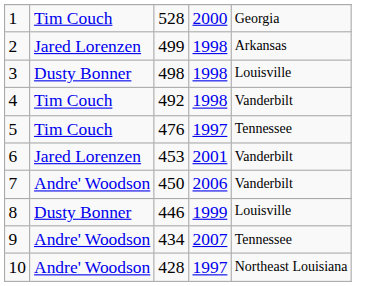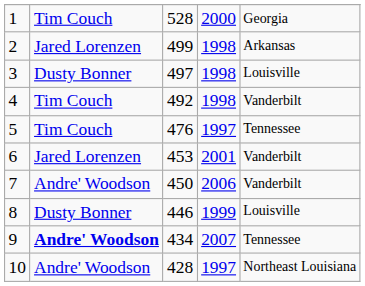 <table class="wikitable">
 <tr>
 </tr>
 <tr>
 <td>1</td>
 <td><a href='#'>Tim Couch</a></td>
 <td>528</td>
 <td><a href='#'>2000</a></td>
 <td style="font-size:80%;">Georgia</td>
 </tr>
 <tr>
 <td>2</td>
 <td><a href='#'>Jared Lorenzen</a></td>
 <td>499</td>
 <td><a href='#'>1998</a></td>
 <td style="font-size:80%;">Arkansas</td>
 </tr>
 <tr>
 <td>3</td>
 <td><a href='#'>Dusty Bonner</a></td>
-<td>498</td>
+<td>497</td>
 <td><a href='#'>1998</a></td>
 <td style="font-size:80%;">Louisville</td>
 </tr>
 <tr>
 <td>4</td>
 <td><a href='#'>Tim Couch</a></td>
 <td>492</td>
 <td><a href='#'>1998</a></td>
 <td style="font-size:80%;">Vanderbilt</td>
 </tr>
 <tr>
 <td>5</td>
 <td><a href='#'>Tim Couch</a></td>
 <td>476</td>
 <td><a href='#'>1997</a></td>
 <td style="font-size:80%;">Tennessee</td>
 </tr>
 <tr>
 <td>6</td>
 <td><a href='#'>Jared Lorenzen</a></td>
 <td>453</td>
 <td><a href='#'>2001</a></td>
 <td style="font-size:80%;">Vanderbilt</td>
 </tr>
 <tr>
 <td>7</td>
 <td><a href='#'>Andre' Woodson</a></td>
 <td>450</td>
 <td><a href='#'>2006</a></td>
 <td style="font-size:80%;">Vanderbilt</td>
 </tr>
 <tr>
 <td>8</td>
 <td><a href='#'>Dusty Bonner</a></td>
 <td>446</td>
 <td><a href='#'>1999</a></td>
 <td style="font-size:80%;">Louisville</td>
 </tr>
 <tr>
 <td>9</td>
-<td><a href='#'>Andre' Woodson</a></td>
+<td><strong><a href='#'>Andre' Woodson</a></strong></td>
 <td>434</td>
 <td><a href='#'>2007</a></td>
 <td style="font-size:80%;">Tennessee</td>
 </tr>
 <tr>
 <td>10</td>
 <td><a href='#'>Andre' Woodson</a></td>
 <td>428</td>
 <td><a href='#'>1997</a></td>
 <td style="font-size:80%;">Northeast Louisiana</td>
 </tr>
 </table>
